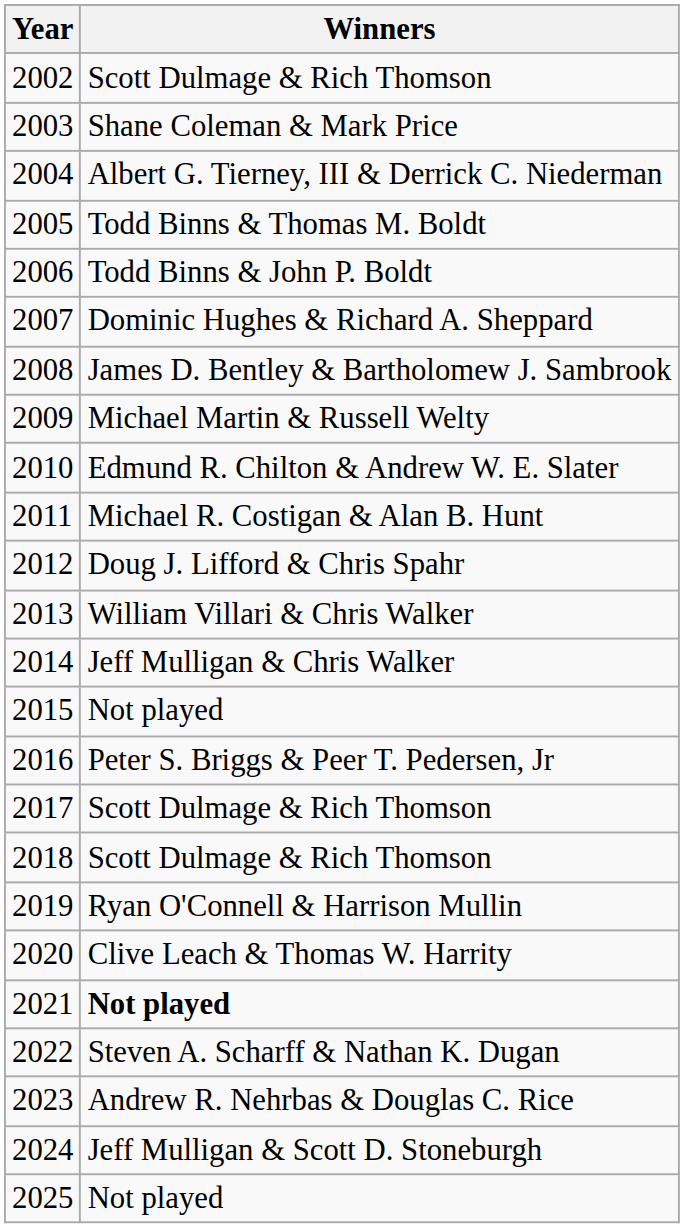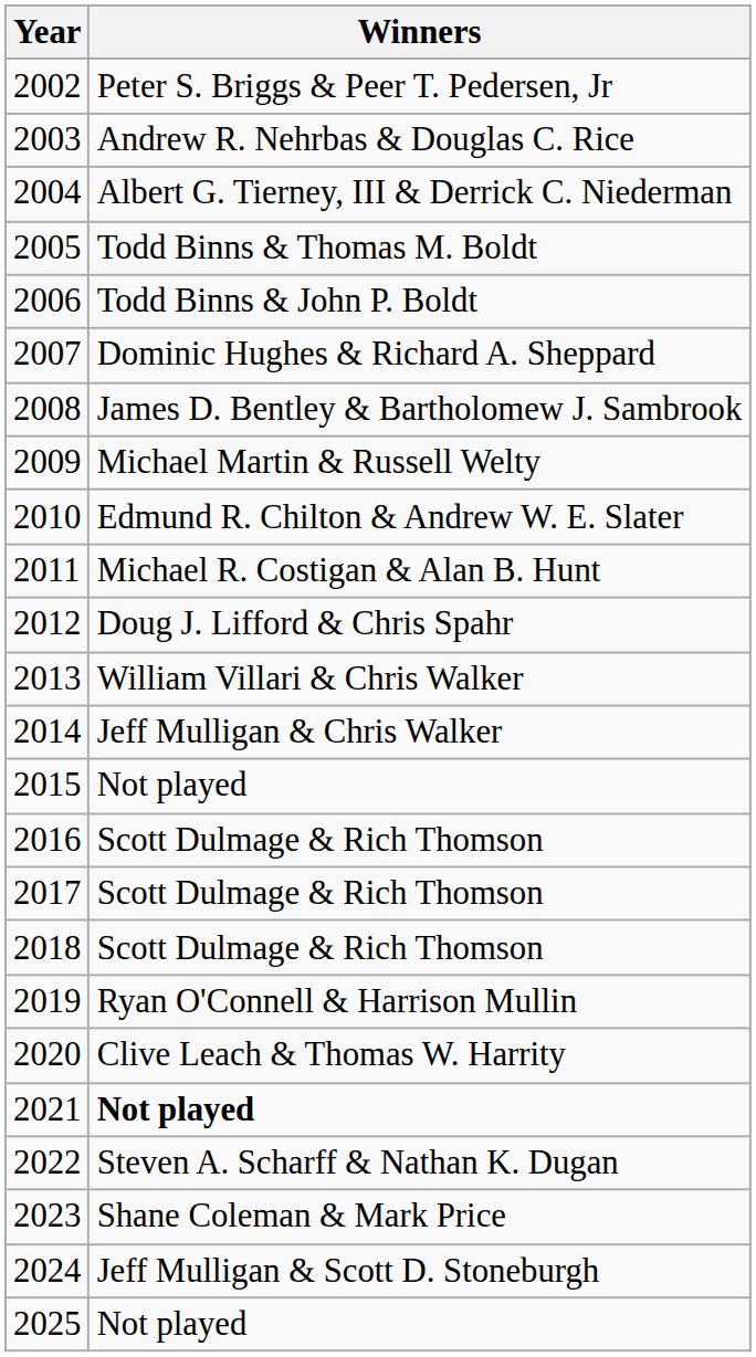 <table class="wikitable">
 <tr>
 <th>Year</th>
 <th>Winners</th>
 </tr>
 <tr>
 <td>2002</td>
-<td>Scott Dulmage & Rich Thomson</td>
+<td>Peter S. Briggs & Peer T. Pedersen, Jr</td>
 </tr>
 <tr>
 <td>2003</td>
-<td>Shane Coleman & Mark Price</td>
+<td>Andrew R. Nehrbas & Douglas C. Rice</td>
 </tr>
 <tr>
 <td>2004</td>
 <td>Albert G. Tierney, III & Derrick C. Niederman</td>
 </tr>
 <tr>
 <td>2005</td>
 <td>Todd Binns & Thomas M. Boldt</td>
 </tr>
 <tr>
 <td>2006</td>
 <td>Todd Binns & John P. Boldt</td>
 </tr>
 <tr>
 <td>2007</td>
 <td>Dominic Hughes & Richard A. Sheppard</td>
 </tr>
 <tr>
 <td>2008</td>
 <td>James D. Bentley & Bartholomew J. Sambrook</td>
 </tr>
 <tr>
 <td>2009</td>
 <td>Michael Martin & Russell Welty</td>
 </tr>
 <tr>
 <td>2010</td>
 <td>Edmund R. Chilton & Andrew W. E. Slater</td>
 </tr>
 <tr>
 <td>2011</td>
 <td>Michael R. Costigan & Alan B. Hunt</td>
 </tr>
 <tr>
 <td>2012</td>
 <td>Doug J. Lifford & Chris Spahr</td>
 </tr>
 <tr>
 <td>2013</td>
 <td>William Villari & Chris Walker</td>
 </tr>
 <tr>
 <td>2014</td>
 <td>Jeff Mulligan & Chris Walker</td>
 </tr>
 <tr>
 <td>2015</td>
 <td>Not played</td>
 </tr>
 <tr>
 <td>2016</td>
-<td>Peter S. Briggs & Peer T. Pedersen, Jr</td>
+<td>Scott Dulmage & Rich Thomson</td>
 </tr>
 <tr>
 <td>2017</td>
 <td>Scott Dulmage & Rich Thomson</td>
 </tr>
 <tr>
 <td>2018</td>
 <td>Scott Dulmage & Rich Thomson</td>
 </tr>
 <tr>
 <td>2019</td>
 <td>Ryan O'Connell & Harrison Mullin</td>
 </tr>
 <tr>
 <td>2020</td>
 <td>Clive Leach & Thomas W. Harrity</td>
 </tr>
 <tr>
 <td>2021</td>
 <td><strong>Not played</strong></td>
 </tr>
 <tr>
 <td>2022</td>
 <td>Steven A. Scharff &  Nathan K. Dugan</td>
 </tr>
 <tr>
 <td>2023</td>
-<td>Andrew R. Nehrbas & Douglas C. Rice</td>
+<td>Shane Coleman & Mark Price</td>
 </tr>
 <tr>
 <td>2024</td>
 <td>Jeff Mulligan & Scott D. Stoneburgh</td>
 </tr>
 <tr>
 <td>2025</td>
 <td>Not played</td>
 </tr>
 </table>
